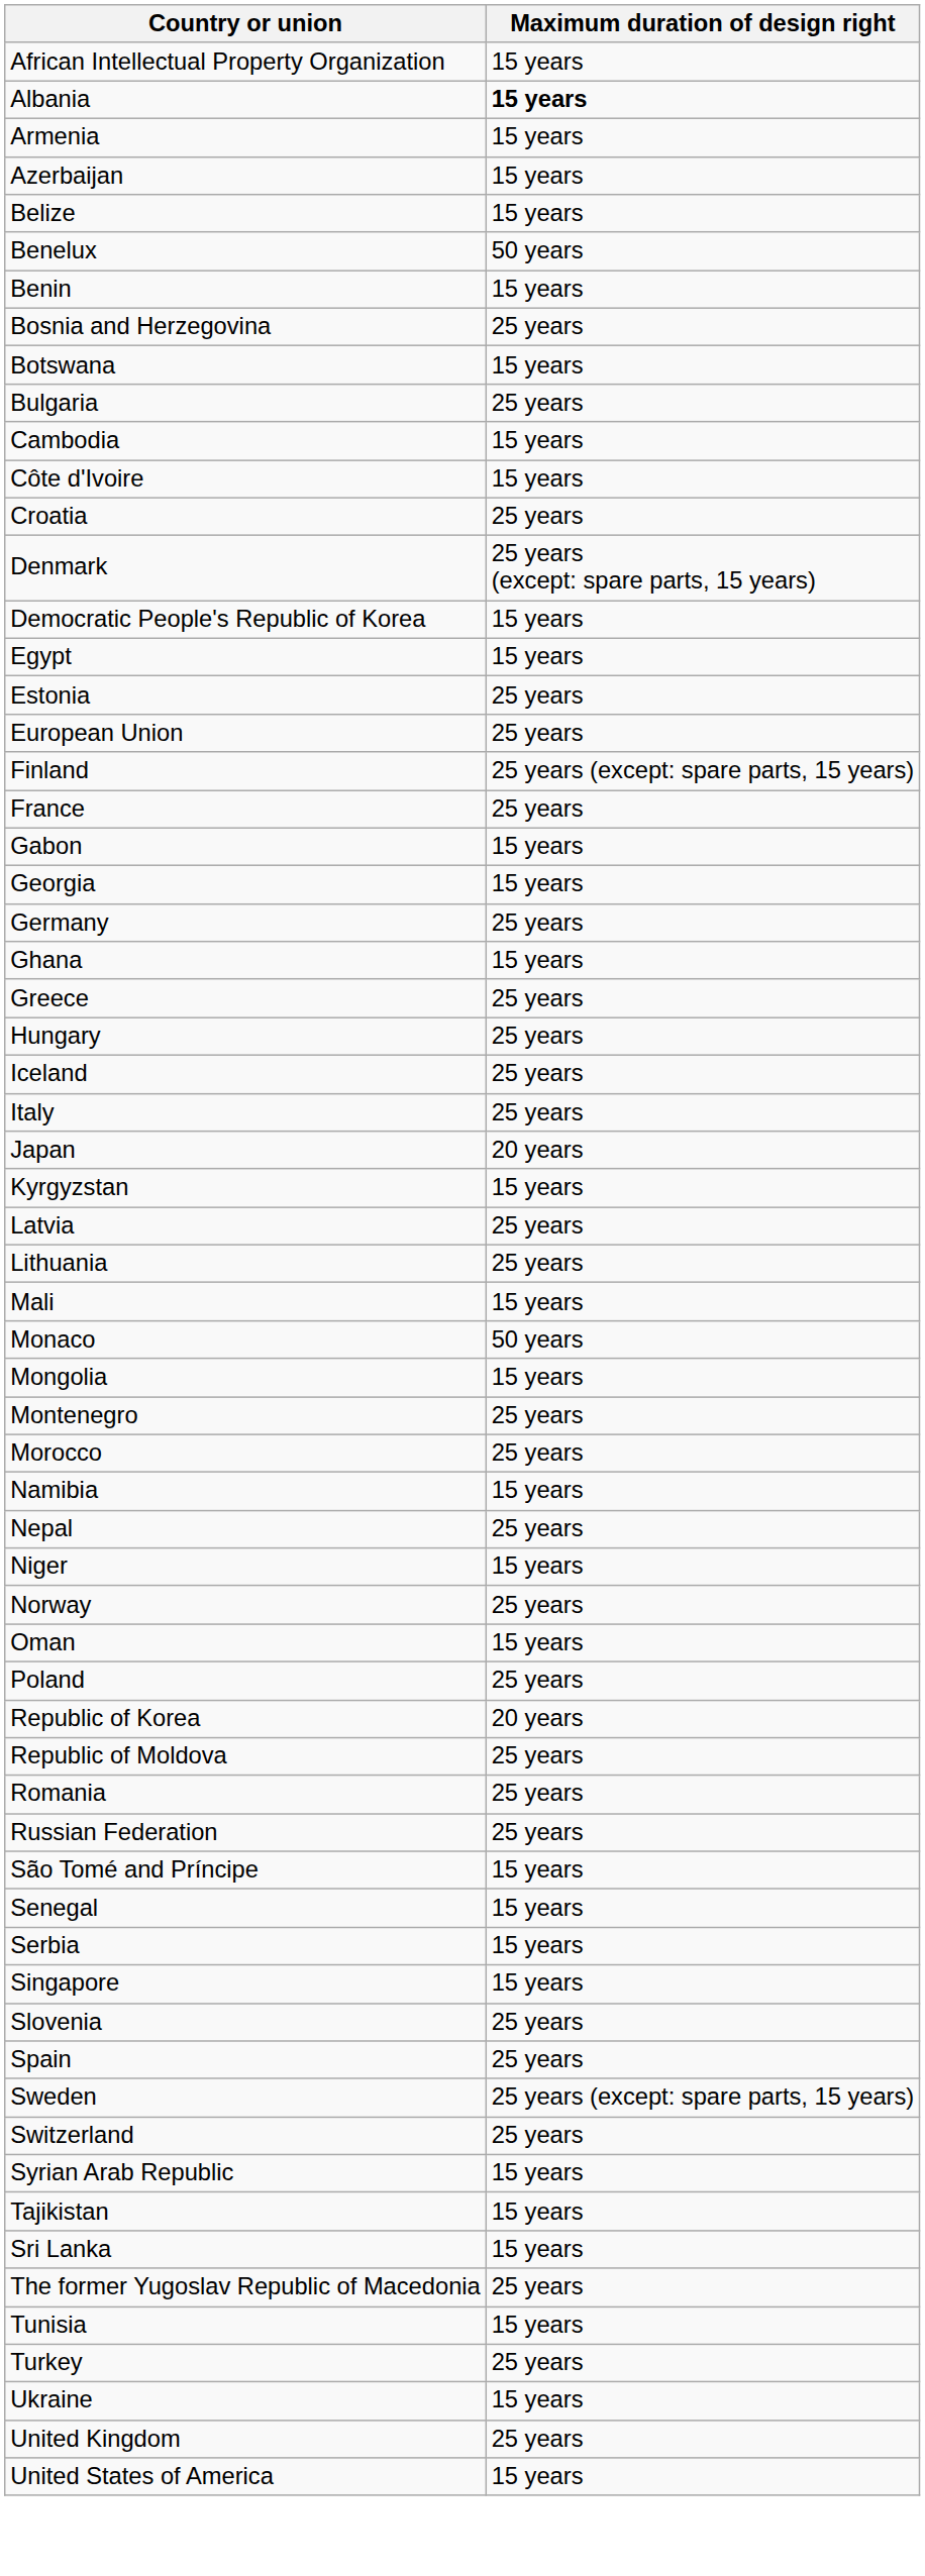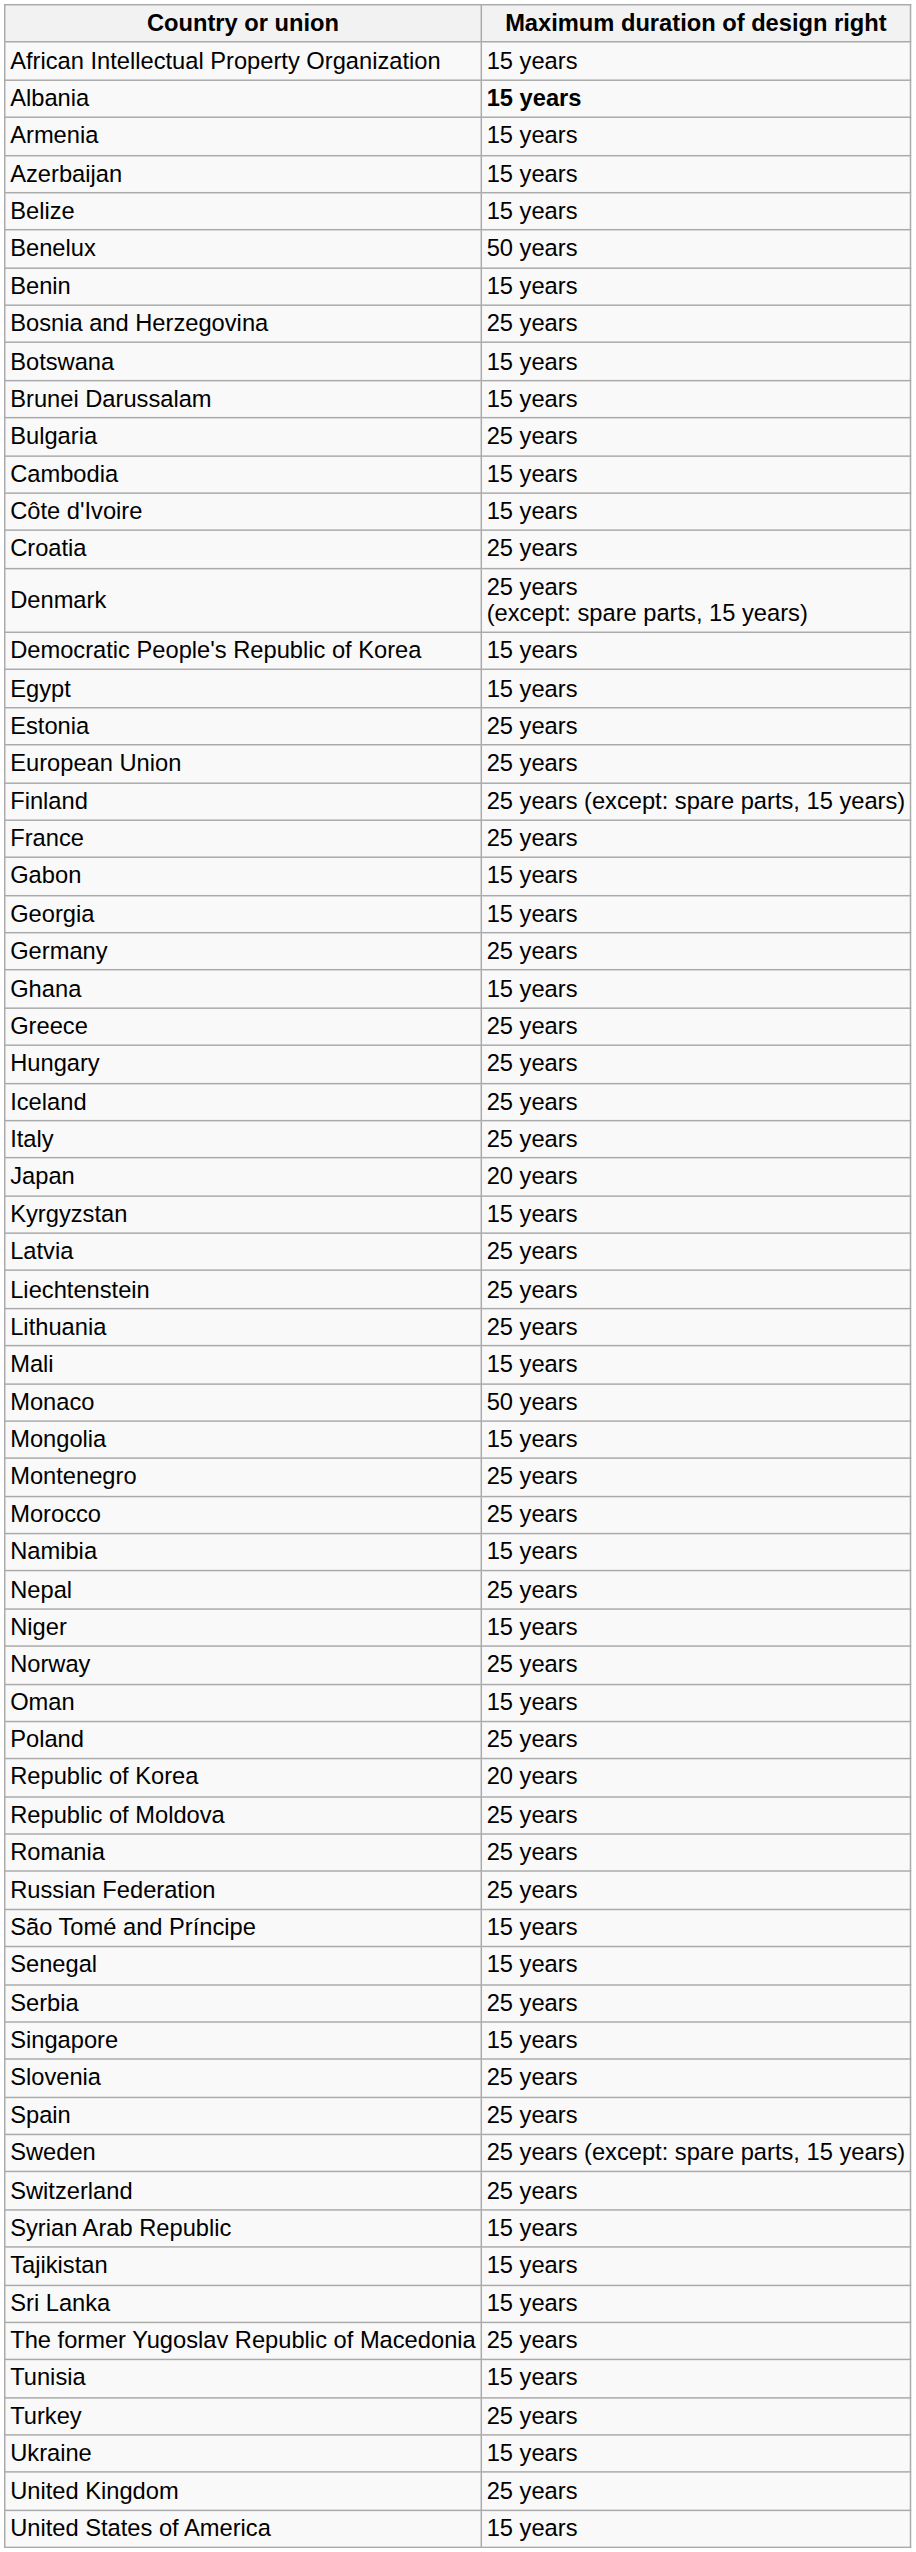 <table class="wikitable sortable">
 <tr>
 <th>Country or union</th>
 <th>Maximum duration of design right</th>
 </tr>
 <tr>
 <td>African Intellectual Property Organization</td>
 <td>15 years</td>
 </tr>
 <tr>
 <td>Albania</td>
 <td><strong>15 years</strong></td>
 </tr>
 <tr>
 <td>Armenia</td>
 <td>15 years</td>
 </tr>
 <tr>
 <td>Azerbaijan</td>
 <td>15 years</td>
 </tr>
 <tr>
 <td>Belize</td>
 <td>15 years</td>
 </tr>
 <tr>
 <td>Benelux</td>
 <td>50 years</td>
 </tr>
 <tr>
 <td>Benin</td>
 <td>15 years</td>
 </tr>
 <tr>
 <td>Bosnia and Herzegovina</td>
 <td>25 years</td>
 </tr>
 <tr>
 <td>Botswana</td>
+<td>15 years</td>
+</tr>
+<tr>
+<td>Brunei Darussalam</td>
 <td>15 years</td>
 </tr>
 <tr>
 <td>Bulgaria</td>
 <td>25 years</td>
 </tr>
 <tr>
 <td>Cambodia</td>
 <td>15 years</td>
 </tr>
 <tr>
 <td>Côte d'Ivoire</td>
 <td>15 years</td>
 </tr>
 <tr>
 <td>Croatia</td>
 <td>25 years</td>
 </tr>
 <tr>
 <td>Denmark</td>
 <td>25 years<br>(except: spare parts, 15 years)</td>
 </tr>
 <tr>
 <td>Democratic People's Republic of Korea</td>
 <td>15 years</td>
 </tr>
 <tr>
 <td>Egypt</td>
 <td>15 years</td>
 </tr>
 <tr>
 <td>Estonia</td>
 <td>25 years</td>
 </tr>
 <tr>
 <td>European Union</td>
 <td>25 years</td>
 </tr>
 <tr>
 <td>Finland</td>
 <td>25 years (except: spare parts, 15 years)</td>
 </tr>
 <tr>
 <td>France</td>
 <td>25 years</td>
 </tr>
 <tr>
 <td>Gabon</td>
 <td>15 years</td>
 </tr>
 <tr>
 <td>Georgia</td>
 <td>15 years</td>
 </tr>
 <tr>
 <td>Germany</td>
 <td>25 years</td>
 </tr>
 <tr>
 <td>Ghana</td>
 <td>15 years</td>
 </tr>
 <tr>
 <td>Greece</td>
 <td>25 years</td>
 </tr>
 <tr>
 <td>Hungary</td>
 <td>25 years</td>
 </tr>
 <tr>
 <td>Iceland</td>
 <td>25 years</td>
 </tr>
 <tr>
 <td>Italy</td>
 <td>25 years</td>
 </tr>
 <tr>
 <td>Japan</td>
 <td>20 years</td>
 </tr>
 <tr>
 <td>Kyrgyzstan</td>
 <td>15 years</td>
 </tr>
 <tr>
 <td>Latvia</td>
 <td>25 years</td>
 </tr>
 <tr>
+<td>Liechtenstein</td>
+<td>25 years</td>
+</tr>
+<tr>
 <td>Lithuania</td>
 <td>25 years</td>
 </tr>
 <tr>
 <td>Mali</td>
 <td>15 years</td>
 </tr>
 <tr>
 <td>Monaco</td>
 <td>50 years</td>
 </tr>
 <tr>
 <td>Mongolia</td>
 <td>15 years</td>
 </tr>
 <tr>
 <td>Montenegro</td>
 <td>25 years</td>
 </tr>
 <tr>
 <td>Morocco</td>
 <td>25 years</td>
 </tr>
 <tr>
 <td>Namibia</td>
 <td>15 years</td>
 </tr>
 <tr>
 <td>Nepal</td>
 <td>25 years</td>
 </tr>
 <tr>
 <td>Niger</td>
 <td>15 years</td>
 </tr>
 <tr>
 <td>Norway</td>
 <td>25 years</td>
 </tr>
 <tr>
 <td>Oman</td>
 <td>15 years</td>
 </tr>
 <tr>
 <td>Poland</td>
 <td>25 years</td>
 </tr>
 <tr>
 <td>Republic of Korea</td>
 <td>20 years</td>
 </tr>
 <tr>
 <td>Republic of Moldova</td>
 <td>25 years</td>
 </tr>
 <tr>
 <td>Romania</td>
 <td>25 years</td>
 </tr>
 <tr>
 <td>Russian Federation</td>
 <td>25 years</td>
 </tr>
 <tr>
 <td>São Tomé and Príncipe</td>
 <td>15 years</td>
 </tr>
 <tr>
 <td>Senegal</td>
 <td>15 years</td>
 </tr>
 <tr>
 <td>Serbia</td>
-<td>15 years</td>
+<td>25 years</td>
 </tr>
 <tr>
 <td>Singapore</td>
 <td>15 years</td>
 </tr>
 <tr>
 <td>Slovenia</td>
 <td>25 years</td>
 </tr>
 <tr>
 <td>Spain</td>
 <td>25 years</td>
 </tr>
 <tr>
 <td>Sweden</td>
 <td>25 years (except: spare parts, 15 years)</td>
 </tr>
 <tr>
 <td>Switzerland</td>
 <td>25 years</td>
 </tr>
 <tr>
 <td>Syrian Arab Republic</td>
 <td>15 years</td>
 </tr>
 <tr>
 <td>Tajikistan</td>
 <td>15 years</td>
 </tr>
 <tr>
 <td>Sri Lanka</td>
 <td>15 years</td>
 </tr>
 <tr>
 <td>The former Yugoslav Republic of Macedonia</td>
 <td>25 years</td>
 </tr>
 <tr>
 <td>Tunisia</td>
 <td>15 years</td>
 </tr>
 <tr>
 <td>Turkey</td>
 <td>25 years</td>
 </tr>
 <tr>
 <td>Ukraine</td>
 <td>15 years</td>
 </tr>
 <tr>
 <td>United Kingdom</td>
 <td>25 years</td>
 </tr>
 <tr>
 <td>United States of America</td>
 <td>15 years</td>
 </tr>
 </table>
